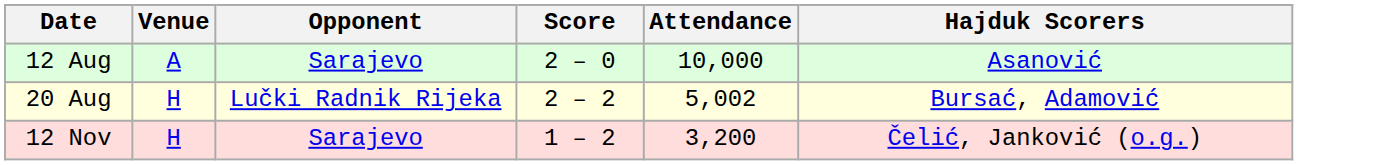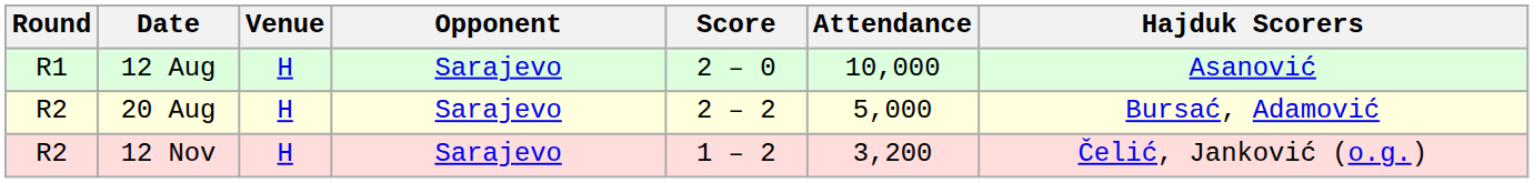 <table class="wikitable sortable" style="text-align: center; font-size:95%;">
 <tr>
+<th width="30">Round</th>
 <th width="60">Date</th>
 <th width="20">Venue</th>
 <th width="150">Opponent</th>
 <th width="60">Score</th>
 <th width="60">Attendance</th>
 <th width="250">Hajduk Scorers</th>
 </tr>
 <tr bgcolor="#ddffdd">
+<td>R1</td>
 <td>12 Aug</td>
-<td><a href='#'>A</a></td>
+<td><a href='#'>H</a></td>
 <td><a href='#'>Sarajevo</a></td>
 <td>2 – 0</td>
 <td>10,000</td>
 <td><a href='#'>Asanović</a></td>
 </tr>
 <tr bgcolor="#ffffdd">
+<td>R2</td>
 <td>20 Aug</td>
 <td><a href='#'>H</a></td>
-<td><a href='#'>Lučki Radnik Rijeka</a></td>
+<td><a href='#'>Sarajevo</a></td>
 <td>2 – 2</td>
-<td>5,002</td>
+<td>5,000</td>
 <td><a href='#'>Bursać</a>, <a href='#'>Adamović</a></td>
 </tr>
 <tr bgcolor="#ffdddd">
+<td>R2</td>
 <td>12 Nov</td>
 <td><a href='#'>H</a></td>
 <td><a href='#'>Sarajevo</a></td>
 <td>1 – 2</td>
 <td>3,200</td>
 <td><a href='#'>Čelić</a>, Janković (<a href='#'>o.g.</a>)</td>
 </tr>
 </table>
